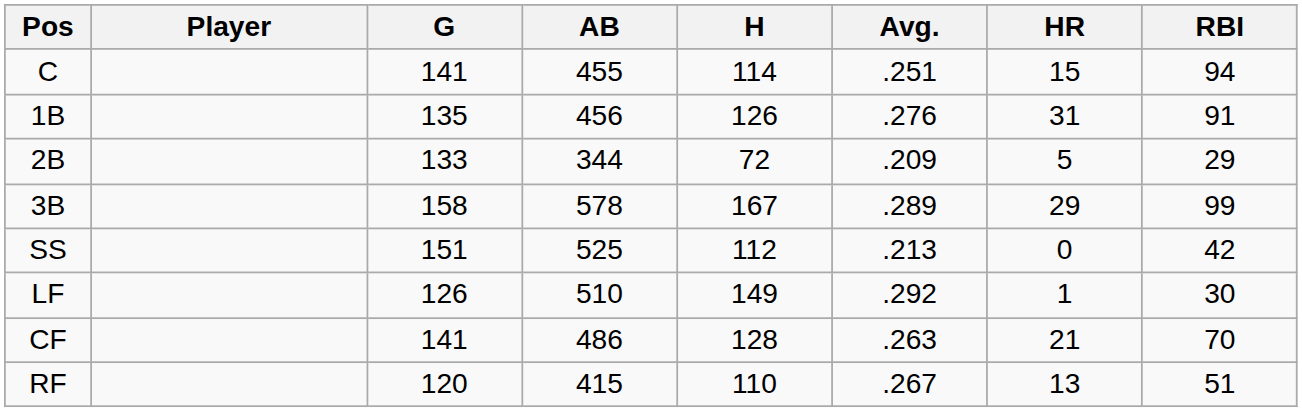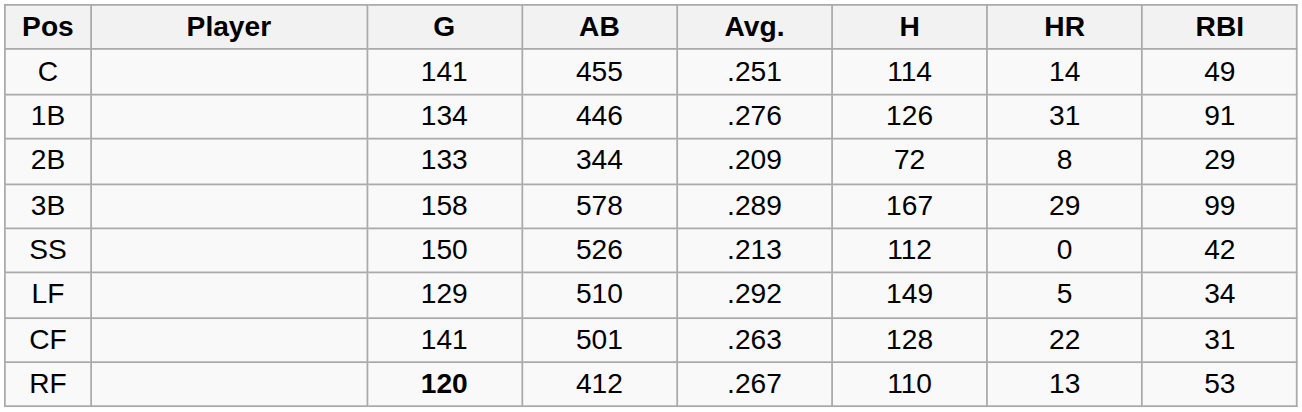 <table class="wikitable sortable">
 <tr>
 <th bgcolor="#DDDDFF" width="5%">Pos</th>
 <th bgcolor="#DDDDFF" width="16%">Player</th>
 <th bgcolor="#DDDDFF" width="9%">G</th>
 <th bgcolor="#DDDDFF" width="9%">AB</th>
+<th bgcolor="#DDDDFF" width="9%">Avg.</th>
 <th bgcolor="#DDDDFF" width="9%">H</th>
-<th bgcolor="#DDDDFF" width="9%">Avg.</th>
 <th bgcolor="#DDDDFF" width="9%">HR</th>
 <th bgcolor="#DDDDFF" width="9%">RBI</th>
 </tr>
 <tr align="center">
 <td>C</td>
 <td></td>
 <td>141</td>
 <td>455</td>
+<td>.251</td>
 <td>114</td>
-<td>.251</td>
-<td>15</td>
-<td>94</td>
+<td>14</td>
+<td>49</td>
 </tr>
 <tr align="center">
 <td>1B</td>
 <td></td>
-<td>135</td>
-<td>456</td>
+<td>134</td>
+<td>446</td>
+<td>.276</td>
 <td>126</td>
-<td>.276</td>
 <td>31</td>
 <td>91</td>
 </tr>
 <tr align="center">
 <td>2B</td>
 <td></td>
 <td>133</td>
 <td>344</td>
+<td>.209</td>
 <td>72</td>
-<td>.209</td>
-<td>5</td>
+<td>8</td>
 <td>29</td>
 </tr>
 <tr align="center">
 <td>3B</td>
 <td></td>
 <td>158</td>
 <td>578</td>
+<td>.289</td>
 <td>167</td>
-<td>.289</td>
 <td>29</td>
 <td>99</td>
 </tr>
 <tr align="center">
 <td>SS</td>
 <td></td>
-<td>151</td>
-<td>525</td>
+<td>150</td>
+<td>526</td>
+<td>.213</td>
 <td>112</td>
-<td>.213</td>
 <td>0</td>
 <td>42</td>
 </tr>
 <tr align="center">
 <td>LF</td>
 <td></td>
-<td>126</td>
+<td>129</td>
 <td>510</td>
+<td>.292</td>
 <td>149</td>
-<td>.292</td>
-<td>1</td>
-<td>30</td>
+<td>5</td>
+<td>34</td>
 </tr>
 <tr align="center">
 <td>CF</td>
 <td></td>
 <td>141</td>
-<td>486</td>
+<td>501</td>
+<td>.263</td>
 <td>128</td>
-<td>.263</td>
-<td>21</td>
-<td>70</td>
+<td>22</td>
+<td>31</td>
 </tr>
 <tr align="center">
 <td>RF</td>
 <td></td>
-<td>120</td>
-<td>415</td>
+<td><strong>120</strong></td>
+<td>412</td>
+<td>.267</td>
 <td>110</td>
-<td>.267</td>
 <td>13</td>
-<td>51</td>
+<td>53</td>
 </tr>
 </table>
